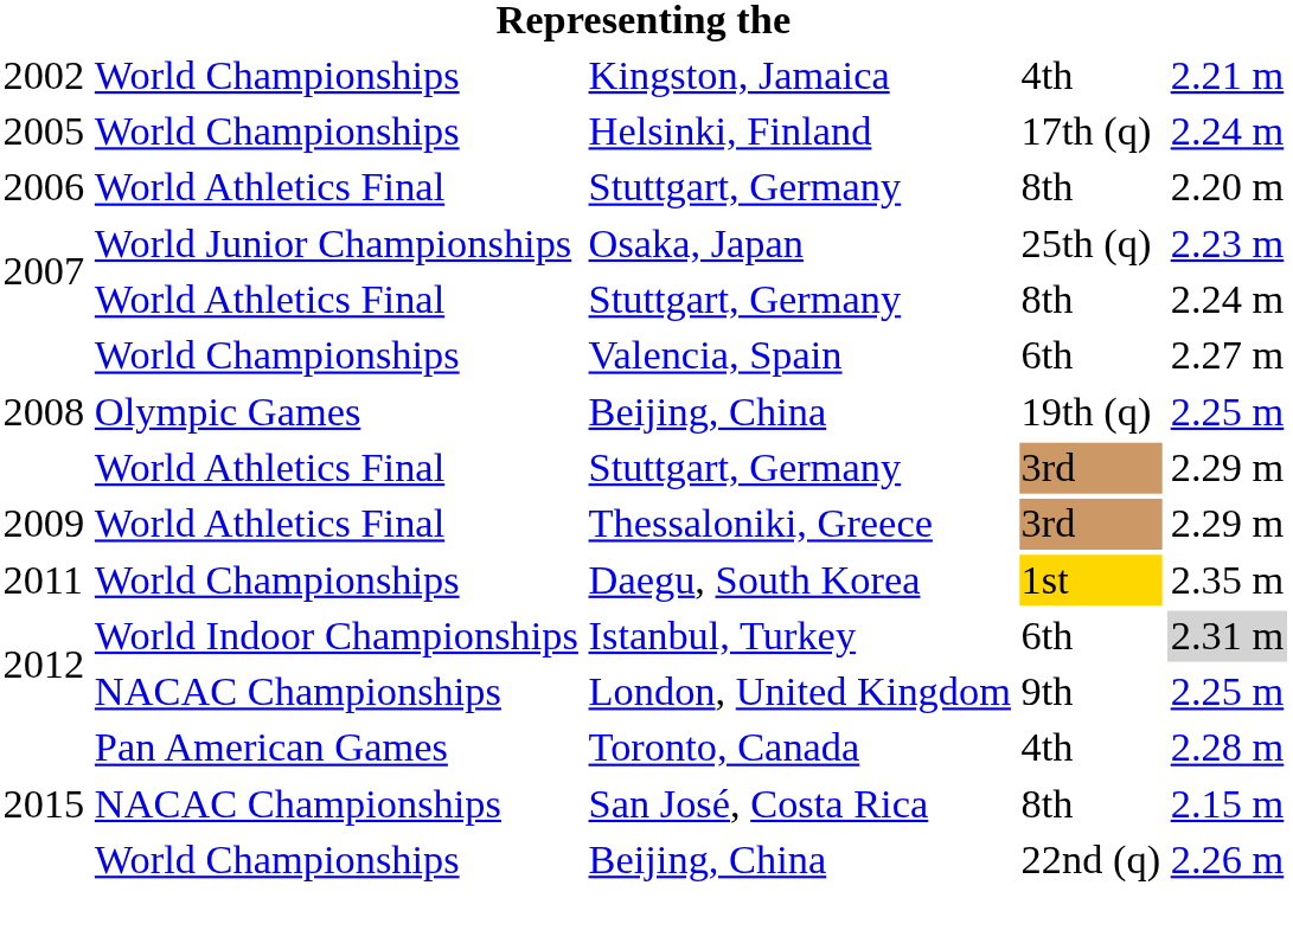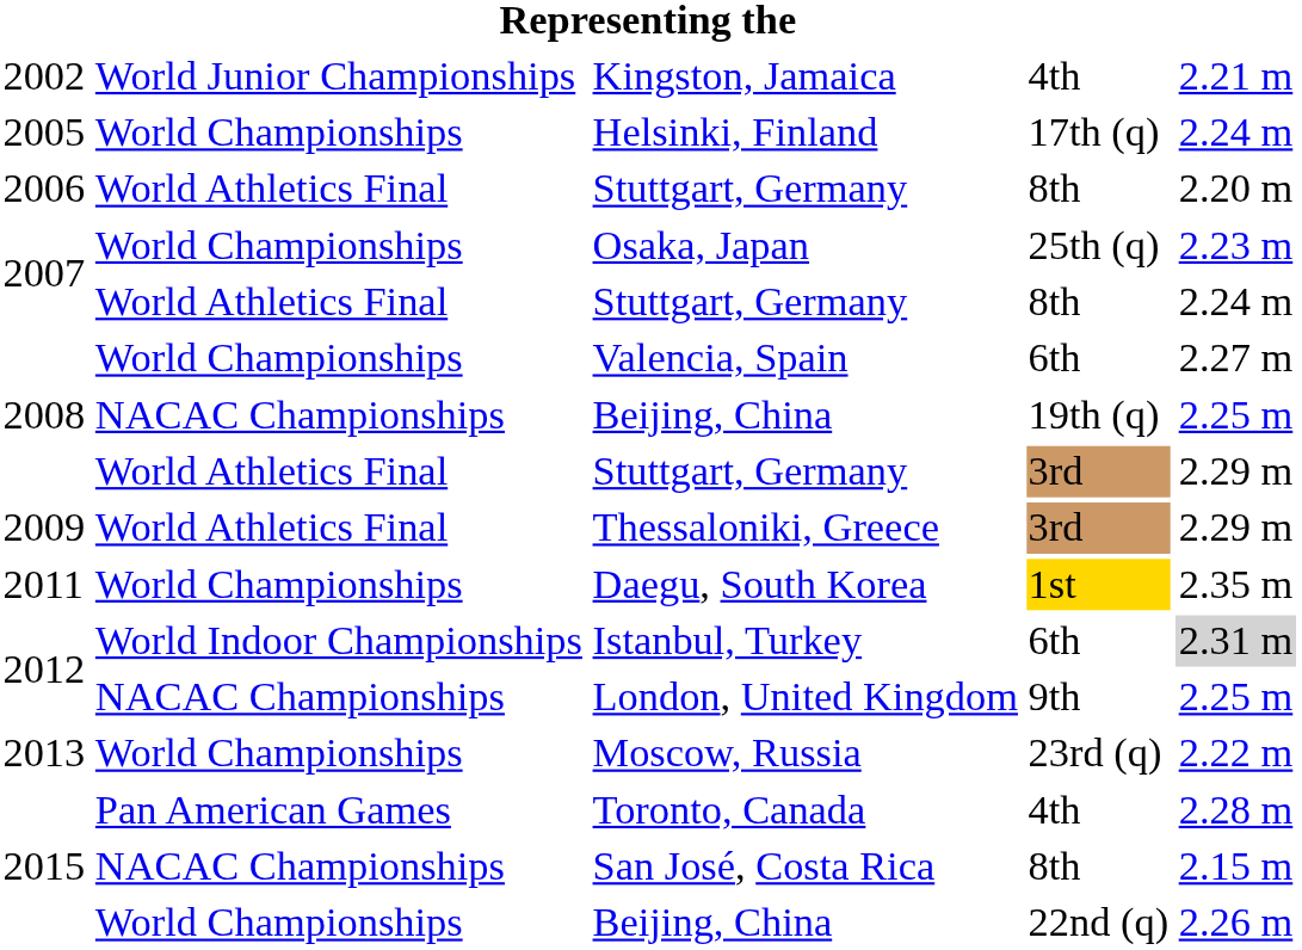 <table>
 <tr>
 <th colspan="5">Representing the </th>
 </tr>
 <tr>
 <td>2002</td>
-<td><a href='#'>World Championships</a></td>
+<td><a href='#'>World Junior Championships</a></td>
 <td><a href='#'>Kingston, Jamaica</a></td>
 <td>4th</td>
 <td><a href='#'>2.21 m</a></td>
 </tr>
 <tr>
 <td>2005</td>
 <td><a href='#'>World Championships</a></td>
 <td><a href='#'>Helsinki, Finland</a></td>
 <td>17th (q)</td>
 <td><a href='#'>2.24 m</a></td>
 </tr>
 <tr>
 <td>2006</td>
 <td><a href='#'>World Athletics Final</a></td>
 <td><a href='#'>Stuttgart, Germany</a></td>
 <td>8th</td>
 <td>2.20 m</td>
 </tr>
 <tr>
 <td rowspan=2>2007</td>
-<td><a href='#'>World Junior Championships</a></td>
+<td><a href='#'>World Championships</a></td>
 <td><a href='#'>Osaka, Japan</a></td>
 <td>25th (q)</td>
 <td><a href='#'>2.23 m</a></td>
 </tr>
 <tr>
 <td><a href='#'>World Athletics Final</a></td>
 <td><a href='#'>Stuttgart, Germany</a></td>
 <td>8th</td>
 <td>2.24 m</td>
 </tr>
 <tr>
 <td rowspan=3>2008</td>
 <td><a href='#'>World Championships</a></td>
 <td><a href='#'>Valencia, Spain</a></td>
 <td>6th</td>
 <td>2.27 m</td>
 </tr>
 <tr>
-<td><a href='#'>Olympic Games</a></td>
+<td><a href='#'>NACAC Championships</a></td>
 <td><a href='#'>Beijing, China</a></td>
 <td>19th (q)</td>
 <td><a href='#'>2.25 m</a></td>
 </tr>
 <tr>
 <td><a href='#'>World Athletics Final</a></td>
 <td><a href='#'>Stuttgart, Germany</a></td>
 <td bgcolor="cc9966">3rd</td>
 <td>2.29 m</td>
 </tr>
 <tr>
 <td>2009</td>
 <td><a href='#'>World Athletics Final</a></td>
 <td><a href='#'>Thessaloniki, Greece</a></td>
 <td bgcolor="cc9966">3rd</td>
 <td>2.29 m</td>
 </tr>
 <tr>
 <td>2011</td>
 <td><a href='#'>World Championships</a></td>
 <td><a href='#'>Daegu</a>, <a href='#'>South Korea</a></td>
 <td bgcolor="gold">1st</td>
 <td>2.35 m</td>
 </tr>
 <tr>
 <td rowspan=2>2012</td>
 <td><a href='#'>World Indoor Championships</a></td>
 <td><a href='#'>Istanbul, Turkey</a></td>
 <td>6th</td>
 <td style="background: lightgrey;">2.31 m</td>
 </tr>
 <tr>
 <td><a href='#'>NACAC Championships</a></td>
 <td><a href='#'>London</a>, <a href='#'>United Kingdom</a></td>
 <td>9th</td>
 <td><a href='#'>2.25 m</a></td>
 </tr>
 <tr>
+<td>2013</td>
+<td><a href='#'>World Championships</a></td>
+<td><a href='#'>Moscow, Russia</a></td>
+<td>23rd (q)</td>
+<td><a href='#'>2.22 m</a></td>
+</tr>
+<tr>
 <td rowspan=3>2015</td>
 <td><a href='#'>Pan American Games</a></td>
 <td><a href='#'>Toronto, Canada</a></td>
 <td>4th</td>
 <td><a href='#'>2.28 m</a></td>
 </tr>
 <tr>
 <td><a href='#'>NACAC Championships</a></td>
 <td><a href='#'>San José</a>, <a href='#'>Costa Rica</a></td>
 <td>8th</td>
 <td><a href='#'>2.15 m</a></td>
 </tr>
 <tr>
 <td><a href='#'>World Championships</a></td>
 <td><a href='#'>Beijing, China</a></td>
 <td>22nd (q)</td>
 <td><a href='#'>2.26 m</a></td>
 </tr>
 </table>
